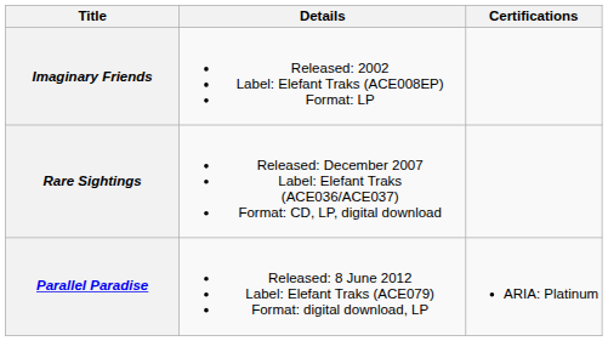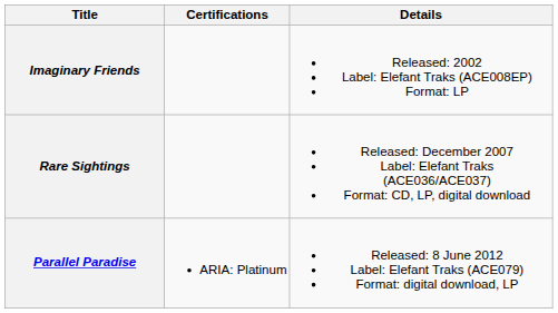 <table class="wikitable plainrowheaders" style="text-align:center;" border="1">
 <tr>
 <th scope="col" rowspan="1" style="width:12em;">Title</th>
+<th>Certifications</th>
 <th scope="col" rowspan="1" style="width:20em;">Details</th>
-<th>Certifications</th>
 </tr>
 <tr>
 <th scope="row"><em>Imaginary Friends</em></th>
+<td></td>
 <td><br><ul><li>Released: 2002</li><li>Label: Elefant Traks (ACE008EP)</li><li>Format: LP</li></ul></td>
-<td></td>
 </tr>
 <tr>
 <th scope="row"><em>Rare Sightings</em></th>
+<td></td>
 <td><br><ul><li>Released: December 2007</li><li>Label: Elefant Traks (ACE036/ACE037)</li><li>Format: CD, LP, digital download</li></ul></td>
-<td></td>
 </tr>
 <tr>
 <th scope="row"><em><a href='#'>Parallel Paradise</a></em></th>
+<td><br><ul><li>ARIA: Platinum</li></ul></td>
 <td><br><ul><li>Released: 8 June 2012</li><li>Label: Elefant Traks (ACE079)</li><li>Format: digital download, LP </li></ul></td>
-<td><br><ul><li>ARIA: Platinum</li></ul></td>
 </tr>
 </table>
